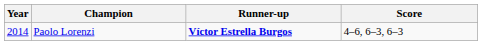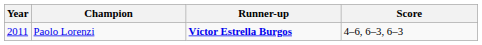 <table class="wikitable" style="font-size:90%">
 <tr>
 <th>Year</th>
 <th width="200">Champion</th>
 <th width="200">Runner-up</th>
 <th width="175">Score</th>
 </tr>
 <tr>
-<td><a href='#'>2014</a></td>
+<td><a href='#'>2011</a></td>
 <td> <a href='#'>Paolo Lorenzi</a></td>
 <td><strong> <a href='#'>Víctor Estrella Burgos</a></strong></td>
 <td>4–6, 6–3, 6–3</td>
 </tr>
 </table>
